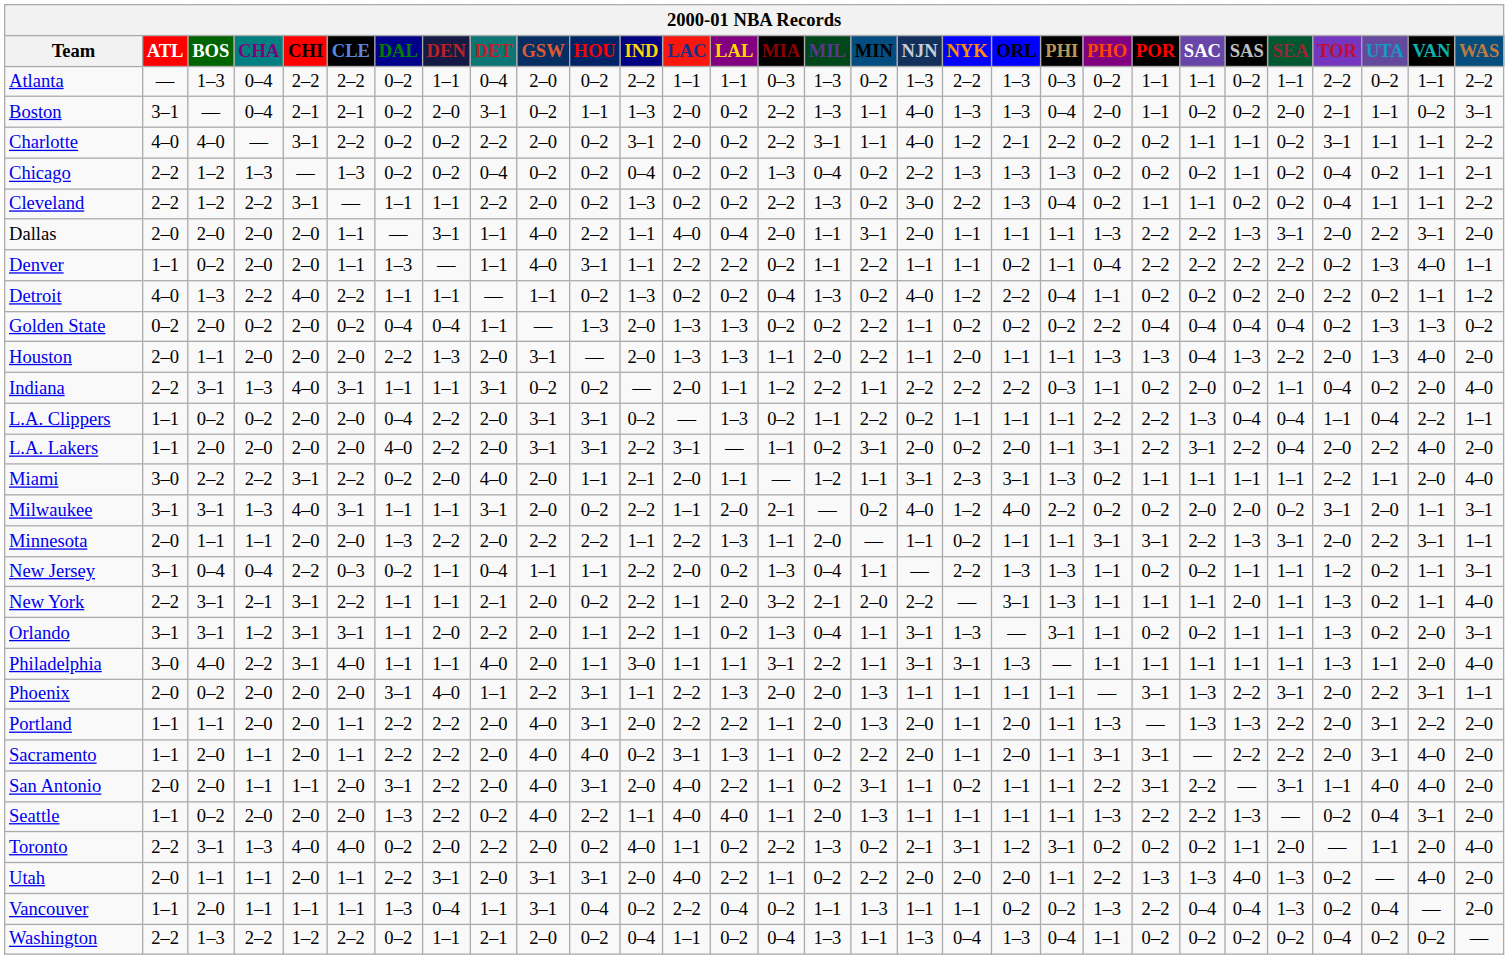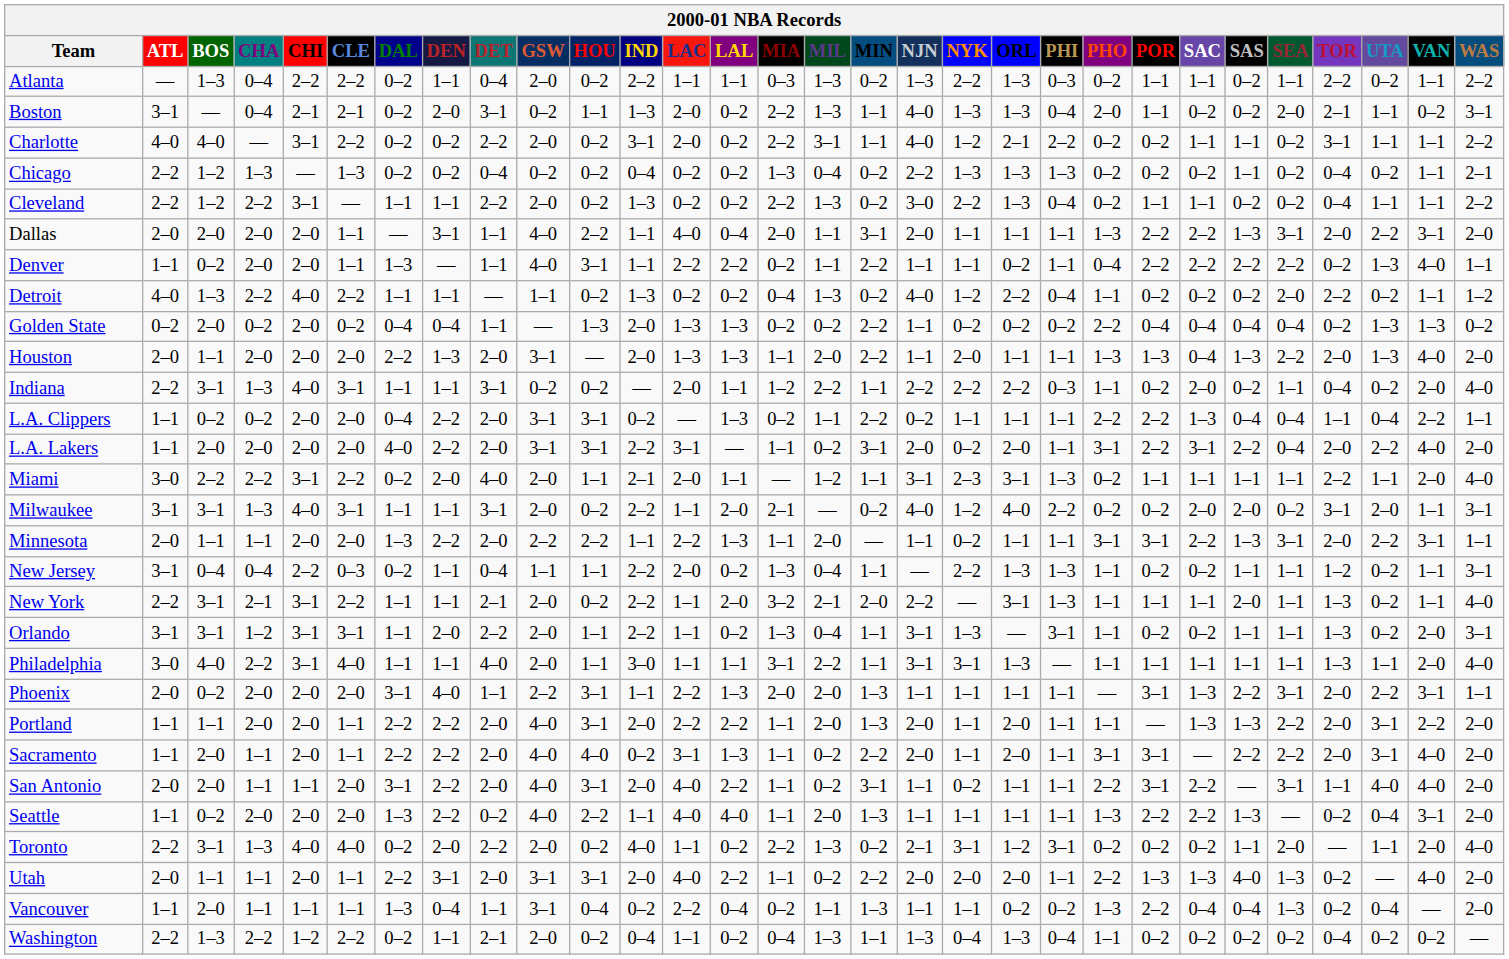 <table class="wikitable" style="font-size:90%; text-align:center;">
 <tr>
 <th colspan=30>2000-01 NBA Records</th>
 </tr>
 <tr>
 <th width=100>Team</th>
 <th style="background:#FF0000;color:#FFFFFF;width=35">ATL</th>
 <th style="background:#006400;color:#FFFFFF;width=35">BOS</th>
 <th style="background:#008080;color:#800080;width=35">CHA</th>
 <th style="background:#FF0000;color:#000000;width=35">CHI</th>
 <th style="background:#000000;color:#5787DC;width=35">CLE</th>
 <th style="background:#00008B;color:#008000;width=35">DAL</th>
 <th style="background:#141A44;color:#BC2224;width=35">DEN</th>
 <th style="background:#0C7674;color:#BB222C;width=35">DET</th>
 <th style="background:#072E63;color:#DC5A34;width=35">GSW</th>
 <th style="background:#002366;color:#FF0000;width=35">HOU</th>
 <th style="background:#000080;color:#FFD700;width=35">IND</th>
 <th style="background:#F9160D;color:#1A2E8B;width=35">LAC</th>
 <th style="background:#800080;color:#FFD700;width=35">LAL</th>
 <th style="background:#000000;color:#8B0000;width=35">MIA</th>
 <th style="background:#00471B;color:#5C378A;width=35">MIL</th>
 <th style="background:#044D80;color:#000000;width=35">MIN</th>
 <th style="background:#12305B;color:#C4CED4;width=35">NJN</th>
 <th style="background:#0000FF;color:#FF8C00;width=35">NYK</th>
 <th style="background:#0000FF;color:#000000;width=35">ORL</th>
 <th style="background:#000000;color:#BB9754;width=35">PHI</th>
 <th style="background:#800080;color:#FF4500;width=35">PHO</th>
 <th style="background:#000000;color:#FF0000;width=35">POR</th>
 <th style="background:#6846A8;color:#FFFFFF;width=35">SAC</th>
 <th style="background:#000000;color:#C0C0C0;width=35">SAS</th>
 <th style="background:#005831;color:#992634;width=35">SEA</th>
 <th style="background:#7436BF;color:#BE0F34;width=35">TOR</th>
 <th style="background:#644A9C;color:#149BC7;width=35">UTA</th>
 <th style="background:#000000;color:#0CB2AC;width=35">VAN</th>
 <th style="background:#044D7D;color:#BC7A44;width=35">WAS</th>
 </tr>
 <tr>
 <td style="text-align:left;"><a href='#'>Atlanta</a></td>
 <td>—</td>
 <td>1–3</td>
 <td>0–4</td>
 <td>2–2</td>
 <td>2–2</td>
 <td>0–2</td>
 <td>1–1</td>
 <td>0–4</td>
 <td>2–0</td>
 <td>0–2</td>
 <td>2–2</td>
 <td>1–1</td>
 <td>1–1</td>
 <td>0–3</td>
 <td>1–3</td>
 <td>0–2</td>
 <td>1–3</td>
 <td>2–2</td>
 <td>1–3</td>
 <td>0–3</td>
 <td>0–2</td>
 <td>1–1</td>
 <td>1–1</td>
 <td>0–2</td>
 <td>1–1</td>
 <td>2–2</td>
 <td>0–2</td>
 <td>1–1</td>
 <td>2–2</td>
 </tr>
 <tr>
 <td style="text-align:left;"><a href='#'>Boston</a></td>
 <td>3–1</td>
 <td>—</td>
 <td>0–4</td>
 <td>2–1</td>
 <td>2–1</td>
 <td>0–2</td>
 <td>2–0</td>
 <td>3–1</td>
 <td>0–2</td>
 <td>1–1</td>
 <td>1–3</td>
 <td>2–0</td>
 <td>0–2</td>
 <td>2–2</td>
 <td>1–3</td>
 <td>1–1</td>
 <td>4–0</td>
 <td>1–3</td>
 <td>1–3</td>
 <td>0–4</td>
 <td>2–0</td>
 <td>1–1</td>
 <td>0–2</td>
 <td>0–2</td>
 <td>2–0</td>
 <td>2–1</td>
 <td>1–1</td>
 <td>0–2</td>
 <td>3–1</td>
 </tr>
 <tr>
 <td style="text-align:left;"><a href='#'>Charlotte</a></td>
 <td>4–0</td>
 <td>4–0</td>
 <td>—</td>
 <td>3–1</td>
 <td>2–2</td>
 <td>0–2</td>
 <td>0–2</td>
 <td>2–2</td>
 <td>2–0</td>
 <td>0–2</td>
 <td>3–1</td>
 <td>2–0</td>
 <td>0–2</td>
 <td>2–2</td>
 <td>3–1</td>
 <td>1–1</td>
 <td>4–0</td>
 <td>1–2</td>
 <td>2–1</td>
 <td>2–2</td>
 <td>0–2</td>
 <td>0–2</td>
 <td>1–1</td>
 <td>1–1</td>
 <td>0–2</td>
 <td>3–1</td>
 <td>1–1</td>
 <td>1–1</td>
 <td>2–2</td>
 </tr>
 <tr>
 <td style="text-align:left;"><a href='#'>Chicago</a></td>
 <td>2–2</td>
 <td>1–2</td>
 <td>1–3</td>
 <td>—</td>
 <td>1–3</td>
 <td>0–2</td>
 <td>0–2</td>
 <td>0–4</td>
 <td>0–2</td>
 <td>0–2</td>
 <td>0–4</td>
 <td>0–2</td>
 <td>0–2</td>
 <td>1–3</td>
 <td>0–4</td>
 <td>0–2</td>
 <td>2–2</td>
 <td>1–3</td>
 <td>1–3</td>
 <td>1–3</td>
 <td>0–2</td>
 <td>0–2</td>
 <td>0–2</td>
 <td>1–1</td>
 <td>0–2</td>
 <td>0–4</td>
 <td>0–2</td>
 <td>1–1</td>
 <td>2–1</td>
 </tr>
 <tr>
 <td style="text-align:left;"><a href='#'>Cleveland</a></td>
 <td>2–2</td>
 <td>1–2</td>
 <td>2–2</td>
 <td>3–1</td>
 <td>—</td>
 <td>1–1</td>
 <td>1–1</td>
 <td>2–2</td>
 <td>2–0</td>
 <td>0–2</td>
 <td>1–3</td>
 <td>0–2</td>
 <td>0–2</td>
 <td>2–2</td>
 <td>1–3</td>
 <td>0–2</td>
 <td>3–0</td>
 <td>2–2</td>
 <td>1–3</td>
 <td>0–4</td>
 <td>0–2</td>
 <td>1–1</td>
 <td>1–1</td>
 <td>0–2</td>
 <td>0–2</td>
 <td>0–4</td>
 <td>1–1</td>
 <td>1–1</td>
 <td>2–2</td>
 </tr>
 <tr>
 <td style="text-align:left;">Dallas</td>
 <td>2–0</td>
 <td>2–0</td>
 <td>2–0</td>
 <td>2–0</td>
 <td>1–1</td>
 <td>—</td>
 <td>3–1</td>
 <td>1–1</td>
 <td>4–0</td>
 <td>2–2</td>
 <td>1–1</td>
 <td>4–0</td>
 <td>0–4</td>
 <td>2–0</td>
 <td>1–1</td>
 <td>3–1</td>
 <td>2–0</td>
 <td>1–1</td>
 <td>1–1</td>
 <td>1–1</td>
 <td>1–3</td>
 <td>2–2</td>
 <td>2–2</td>
 <td>1–3</td>
 <td>3–1</td>
 <td>2–0</td>
 <td>2–2</td>
 <td>3–1</td>
 <td>2–0</td>
 </tr>
 <tr>
 <td style="text-align:left;"><a href='#'>Denver</a></td>
 <td>1–1</td>
 <td>0–2</td>
 <td>2–0</td>
 <td>2–0</td>
 <td>1–1</td>
 <td>1–3</td>
 <td>—</td>
 <td>1–1</td>
 <td>4–0</td>
 <td>3–1</td>
 <td>1–1</td>
 <td>2–2</td>
 <td>2–2</td>
 <td>0–2</td>
 <td>1–1</td>
 <td>2–2</td>
 <td>1–1</td>
 <td>1–1</td>
 <td>0–2</td>
 <td>1–1</td>
 <td>0–4</td>
 <td>2–2</td>
 <td>2–2</td>
 <td>2–2</td>
 <td>2–2</td>
 <td>0–2</td>
 <td>1–3</td>
 <td>4–0</td>
 <td>1–1</td>
 </tr>
 <tr>
 <td style="text-align:left;"><a href='#'>Detroit</a></td>
 <td>4–0</td>
 <td>1–3</td>
 <td>2–2</td>
 <td>4–0</td>
 <td>2–2</td>
 <td>1–1</td>
 <td>1–1</td>
 <td>—</td>
 <td>1–1</td>
 <td>0–2</td>
 <td>1–3</td>
 <td>0–2</td>
 <td>0–2</td>
 <td>0–4</td>
 <td>1–3</td>
 <td>0–2</td>
 <td>4–0</td>
 <td>1–2</td>
 <td>2–2</td>
 <td>0–4</td>
 <td>1–1</td>
 <td>0–2</td>
 <td>0–2</td>
 <td>0–2</td>
 <td>2–0</td>
 <td>2–2</td>
 <td>0–2</td>
 <td>1–1</td>
 <td>1–2</td>
 </tr>
 <tr>
 <td style="text-align:left;"><a href='#'>Golden State</a></td>
 <td>0–2</td>
 <td>2–0</td>
 <td>0–2</td>
 <td>2–0</td>
 <td>0–2</td>
 <td>0–4</td>
 <td>0–4</td>
 <td>1–1</td>
 <td>—</td>
 <td>1–3</td>
 <td>2–0</td>
 <td>1–3</td>
 <td>1–3</td>
 <td>0–2</td>
 <td>0–2</td>
 <td>2–2</td>
 <td>1–1</td>
 <td>0–2</td>
 <td>0–2</td>
 <td>0–2</td>
 <td>2–2</td>
 <td>0–4</td>
 <td>0–4</td>
 <td>0–4</td>
 <td>0–4</td>
 <td>0–2</td>
 <td>1–3</td>
 <td>1–3</td>
 <td>0–2</td>
 </tr>
 <tr>
 <td style="text-align:left;"><a href='#'>Houston</a></td>
 <td>2–0</td>
 <td>1–1</td>
 <td>2–0</td>
 <td>2–0</td>
 <td>2–0</td>
 <td>2–2</td>
 <td>1–3</td>
 <td>2–0</td>
 <td>3–1</td>
 <td>—</td>
 <td>2–0</td>
 <td>1–3</td>
 <td>1–3</td>
 <td>1–1</td>
 <td>2–0</td>
 <td>2–2</td>
 <td>1–1</td>
 <td>2–0</td>
 <td>1–1</td>
 <td>1–1</td>
 <td>1–3</td>
 <td>1–3</td>
 <td>0–4</td>
 <td>1–3</td>
 <td>2–2</td>
 <td>2–0</td>
 <td>1–3</td>
 <td>4–0</td>
 <td>2–0</td>
 </tr>
 <tr>
 <td style="text-align:left;"><a href='#'>Indiana</a></td>
 <td>2–2</td>
 <td>3–1</td>
 <td>1–3</td>
 <td>4–0</td>
 <td>3–1</td>
 <td>1–1</td>
 <td>1–1</td>
 <td>3–1</td>
 <td>0–2</td>
 <td>0–2</td>
 <td>—</td>
 <td>2–0</td>
 <td>1–1</td>
 <td>1–2</td>
 <td>2–2</td>
 <td>1–1</td>
 <td>2–2</td>
 <td>2–2</td>
 <td>2–2</td>
 <td>0–3</td>
 <td>1–1</td>
 <td>0–2</td>
 <td>2–0</td>
 <td>0–2</td>
 <td>1–1</td>
 <td>0–4</td>
 <td>0–2</td>
 <td>2–0</td>
 <td>4–0</td>
 </tr>
 <tr>
 <td style="text-align:left;"><a href='#'>L.A. Clippers</a></td>
 <td>1–1</td>
 <td>0–2</td>
 <td>0–2</td>
 <td>2–0</td>
 <td>2–0</td>
 <td>0–4</td>
 <td>2–2</td>
 <td>2–0</td>
 <td>3–1</td>
 <td>3–1</td>
 <td>0–2</td>
 <td>—</td>
 <td>1–3</td>
 <td>0–2</td>
 <td>1–1</td>
 <td>2–2</td>
 <td>0–2</td>
 <td>1–1</td>
 <td>1–1</td>
 <td>1–1</td>
 <td>2–2</td>
 <td>2–2</td>
 <td>1–3</td>
 <td>0–4</td>
 <td>0–4</td>
 <td>1–1</td>
 <td>0–4</td>
 <td>2–2</td>
 <td>1–1</td>
 </tr>
 <tr>
 <td style="text-align:left;"><a href='#'>L.A. Lakers</a></td>
 <td>1–1</td>
 <td>2–0</td>
 <td>2–0</td>
 <td>2–0</td>
 <td>2–0</td>
 <td>4–0</td>
 <td>2–2</td>
 <td>2–0</td>
 <td>3–1</td>
 <td>3–1</td>
 <td>2–2</td>
 <td>3–1</td>
 <td>—</td>
 <td>1–1</td>
 <td>0–2</td>
 <td>3–1</td>
 <td>2–0</td>
 <td>0–2</td>
 <td>2–0</td>
 <td>1–1</td>
 <td>3–1</td>
 <td>2–2</td>
 <td>3–1</td>
 <td>2–2</td>
 <td>0–4</td>
 <td>2–0</td>
 <td>2–2</td>
 <td>4–0</td>
 <td>2–0</td>
 </tr>
 <tr>
 <td style="text-align:left;"><a href='#'>Miami</a></td>
 <td>3–0</td>
 <td>2–2</td>
 <td>2–2</td>
 <td>3–1</td>
 <td>2–2</td>
 <td>0–2</td>
 <td>2–0</td>
 <td>4–0</td>
 <td>2–0</td>
 <td>1–1</td>
 <td>2–1</td>
 <td>2–0</td>
 <td>1–1</td>
 <td>—</td>
 <td>1–2</td>
 <td>1–1</td>
 <td>3–1</td>
 <td>2–3</td>
 <td>3–1</td>
 <td>1–3</td>
 <td>0–2</td>
 <td>1–1</td>
 <td>1–1</td>
 <td>1–1</td>
 <td>1–1</td>
 <td>2–2</td>
 <td>1–1</td>
 <td>2–0</td>
 <td>4–0</td>
 </tr>
 <tr>
 <td style="text-align:left;"><a href='#'>Milwaukee</a></td>
 <td>3–1</td>
 <td>3–1</td>
 <td>1–3</td>
 <td>4–0</td>
 <td>3–1</td>
 <td>1–1</td>
 <td>1–1</td>
 <td>3–1</td>
 <td>2–0</td>
 <td>0–2</td>
 <td>2–2</td>
 <td>1–1</td>
 <td>2–0</td>
 <td>2–1</td>
 <td>—</td>
 <td>0–2</td>
 <td>4–0</td>
 <td>1–2</td>
 <td>4–0</td>
 <td>2–2</td>
 <td>0–2</td>
 <td>0–2</td>
 <td>2–0</td>
 <td>2–0</td>
 <td>0–2</td>
 <td>3–1</td>
 <td>2–0</td>
 <td>1–1</td>
 <td>3–1</td>
 </tr>
 <tr>
 <td style="text-align:left;"><a href='#'>Minnesota</a></td>
 <td>2–0</td>
 <td>1–1</td>
 <td>1–1</td>
 <td>2–0</td>
 <td>2–0</td>
 <td>1–3</td>
 <td>2–2</td>
 <td>2–0</td>
 <td>2–2</td>
 <td>2–2</td>
 <td>1–1</td>
 <td>2–2</td>
 <td>1–3</td>
 <td>1–1</td>
 <td>2–0</td>
 <td>—</td>
 <td>1–1</td>
 <td>0–2</td>
 <td>1–1</td>
 <td>1–1</td>
 <td>3–1</td>
 <td>3–1</td>
 <td>2–2</td>
 <td>1–3</td>
 <td>3–1</td>
 <td>2–0</td>
 <td>2–2</td>
 <td>3–1</td>
 <td>1–1</td>
 </tr>
 <tr>
 <td style="text-align:left;"><a href='#'>New Jersey</a></td>
 <td>3–1</td>
 <td>0–4</td>
 <td>0–4</td>
 <td>2–2</td>
 <td>0–3</td>
 <td>0–2</td>
 <td>1–1</td>
 <td>0–4</td>
 <td>1–1</td>
 <td>1–1</td>
 <td>2–2</td>
 <td>2–0</td>
 <td>0–2</td>
 <td>1–3</td>
 <td>0–4</td>
 <td>1–1</td>
 <td>—</td>
 <td>2–2</td>
 <td>1–3</td>
 <td>1–3</td>
 <td>1–1</td>
 <td>0–2</td>
 <td>0–2</td>
 <td>1–1</td>
 <td>1–1</td>
 <td>1–2</td>
 <td>0–2</td>
 <td>1–1</td>
 <td>3–1</td>
 </tr>
 <tr>
 <td style="text-align:left;"><a href='#'>New York</a></td>
 <td>2–2</td>
 <td>3–1</td>
 <td>2–1</td>
 <td>3–1</td>
 <td>2–2</td>
 <td>1–1</td>
 <td>1–1</td>
 <td>2–1</td>
 <td>2–0</td>
 <td>0–2</td>
 <td>2–2</td>
 <td>1–1</td>
 <td>2–0</td>
 <td>3–2</td>
 <td>2–1</td>
 <td>2–0</td>
 <td>2–2</td>
 <td>—</td>
 <td>3–1</td>
 <td>1–3</td>
 <td>1–1</td>
 <td>1–1</td>
 <td>1–1</td>
 <td>2–0</td>
 <td>1–1</td>
 <td>1–3</td>
 <td>0–2</td>
 <td>1–1</td>
 <td>4–0</td>
 </tr>
 <tr>
 <td style="text-align:left;"><a href='#'>Orlando</a></td>
 <td>3–1</td>
 <td>3–1</td>
 <td>1–2</td>
 <td>3–1</td>
 <td>3–1</td>
 <td>1–1</td>
 <td>2–0</td>
 <td>2–2</td>
 <td>2–0</td>
 <td>1–1</td>
 <td>2–2</td>
 <td>1–1</td>
 <td>0–2</td>
 <td>1–3</td>
 <td>0–4</td>
 <td>1–1</td>
 <td>3–1</td>
 <td>1–3</td>
 <td>—</td>
 <td>3–1</td>
 <td>1–1</td>
 <td>0–2</td>
 <td>0–2</td>
 <td>1–1</td>
 <td>1–1</td>
 <td>1–3</td>
 <td>0–2</td>
 <td>2–0</td>
 <td>3–1</td>
 </tr>
 <tr>
 <td style="text-align:left;"><a href='#'>Philadelphia</a></td>
 <td>3–0</td>
 <td>4–0</td>
 <td>2–2</td>
 <td>3–1</td>
 <td>4–0</td>
 <td>1–1</td>
 <td>1–1</td>
 <td>4–0</td>
 <td>2–0</td>
 <td>1–1</td>
 <td>3–0</td>
 <td>1–1</td>
 <td>1–1</td>
 <td>3–1</td>
 <td>2–2</td>
 <td>1–1</td>
 <td>3–1</td>
 <td>3–1</td>
 <td>1–3</td>
 <td>—</td>
 <td>1–1</td>
 <td>1–1</td>
 <td>1–1</td>
 <td>1–1</td>
 <td>1–1</td>
 <td>1–3</td>
 <td>1–1</td>
 <td>2–0</td>
 <td>4–0</td>
 </tr>
 <tr>
 <td style="text-align:left;"><a href='#'>Phoenix</a></td>
 <td>2–0</td>
 <td>0–2</td>
 <td>2–0</td>
 <td>2–0</td>
 <td>2–0</td>
 <td>3–1</td>
 <td>4–0</td>
 <td>1–1</td>
 <td>2–2</td>
 <td>3–1</td>
 <td>1–1</td>
 <td>2–2</td>
 <td>1–3</td>
 <td>2–0</td>
 <td>2–0</td>
 <td>1–3</td>
 <td>1–1</td>
 <td>1–1</td>
 <td>1–1</td>
 <td>1–1</td>
 <td>—</td>
 <td>3–1</td>
 <td>1–3</td>
 <td>2–2</td>
 <td>3–1</td>
 <td>2–0</td>
 <td>2–2</td>
 <td>3–1</td>
 <td>1–1</td>
 </tr>
 <tr>
 <td style="text-align:left;"><a href='#'>Portland</a></td>
 <td>1–1</td>
 <td>1–1</td>
 <td>2–0</td>
 <td>2–0</td>
 <td>1–1</td>
 <td>2–2</td>
 <td>2–2</td>
 <td>2–0</td>
 <td>4–0</td>
 <td>3–1</td>
 <td>2–0</td>
 <td>2–2</td>
 <td>2–2</td>
 <td>1–1</td>
 <td>2–0</td>
 <td>1–3</td>
 <td>2–0</td>
 <td>1–1</td>
 <td>2–0</td>
 <td>1–1</td>
-<td>1–3</td>
+<td>1–1</td>
 <td>—</td>
 <td>1–3</td>
 <td>1–3</td>
 <td>2–2</td>
 <td>2–0</td>
 <td>3–1</td>
 <td>2–2</td>
 <td>2–0</td>
 </tr>
 <tr>
 <td style="text-align:left;"><a href='#'>Sacramento</a></td>
 <td>1–1</td>
 <td>2–0</td>
 <td>1–1</td>
 <td>2–0</td>
 <td>1–1</td>
 <td>2–2</td>
 <td>2–2</td>
 <td>2–0</td>
 <td>4–0</td>
 <td>4–0</td>
 <td>0–2</td>
 <td>3–1</td>
 <td>1–3</td>
 <td>1–1</td>
 <td>0–2</td>
 <td>2–2</td>
 <td>2–0</td>
 <td>1–1</td>
 <td>2–0</td>
 <td>1–1</td>
 <td>3–1</td>
 <td>3–1</td>
 <td>—</td>
 <td>2–2</td>
 <td>2–2</td>
 <td>2–0</td>
 <td>3–1</td>
 <td>4–0</td>
 <td>2–0</td>
 </tr>
 <tr>
 <td style="text-align:left;"><a href='#'>San Antonio</a></td>
 <td>2–0</td>
 <td>2–0</td>
 <td>1–1</td>
 <td>1–1</td>
 <td>2–0</td>
 <td>3–1</td>
 <td>2–2</td>
 <td>2–0</td>
 <td>4–0</td>
 <td>3–1</td>
 <td>2–0</td>
 <td>4–0</td>
 <td>2–2</td>
 <td>1–1</td>
 <td>0–2</td>
 <td>3–1</td>
 <td>1–1</td>
 <td>0–2</td>
 <td>1–1</td>
 <td>1–1</td>
 <td>2–2</td>
 <td>3–1</td>
 <td>2–2</td>
 <td>—</td>
 <td>3–1</td>
 <td>1–1</td>
 <td>4–0</td>
 <td>4–0</td>
 <td>2–0</td>
 </tr>
 <tr>
 <td style="text-align:left;"><a href='#'>Seattle</a></td>
 <td>1–1</td>
 <td>0–2</td>
 <td>2–0</td>
 <td>2–0</td>
 <td>2–0</td>
 <td>1–3</td>
 <td>2–2</td>
 <td>0–2</td>
 <td>4–0</td>
 <td>2–2</td>
 <td>1–1</td>
 <td>4–0</td>
 <td>4–0</td>
 <td>1–1</td>
 <td>2–0</td>
 <td>1–3</td>
 <td>1–1</td>
 <td>1–1</td>
 <td>1–1</td>
 <td>1–1</td>
 <td>1–3</td>
 <td>2–2</td>
 <td>2–2</td>
 <td>1–3</td>
 <td>—</td>
 <td>0–2</td>
 <td>0–4</td>
 <td>3–1</td>
 <td>2–0</td>
 </tr>
 <tr>
 <td style="text-align:left;"><a href='#'>Toronto</a></td>
 <td>2–2</td>
 <td>3–1</td>
 <td>1–3</td>
 <td>4–0</td>
 <td>4–0</td>
 <td>0–2</td>
 <td>2–0</td>
 <td>2–2</td>
 <td>2–0</td>
 <td>0–2</td>
 <td>4–0</td>
 <td>1–1</td>
 <td>0–2</td>
 <td>2–2</td>
 <td>1–3</td>
 <td>0–2</td>
 <td>2–1</td>
 <td>3–1</td>
 <td>1–2</td>
 <td>3–1</td>
 <td>0–2</td>
 <td>0–2</td>
 <td>0–2</td>
 <td>1–1</td>
 <td>2–0</td>
 <td>—</td>
 <td>1–1</td>
 <td>2–0</td>
 <td>4–0</td>
 </tr>
 <tr>
 <td style="text-align:left;"><a href='#'>Utah</a></td>
 <td>2–0</td>
 <td>1–1</td>
 <td>1–1</td>
 <td>2–0</td>
 <td>1–1</td>
 <td>2–2</td>
 <td>3–1</td>
 <td>2–0</td>
 <td>3–1</td>
 <td>3–1</td>
 <td>2–0</td>
 <td>4–0</td>
 <td>2–2</td>
 <td>1–1</td>
 <td>0–2</td>
 <td>2–2</td>
 <td>2–0</td>
 <td>2–0</td>
 <td>2–0</td>
 <td>1–1</td>
 <td>2–2</td>
 <td>1–3</td>
 <td>1–3</td>
 <td>4–0</td>
 <td>1–3</td>
 <td>0–2</td>
 <td>—</td>
 <td>4–0</td>
 <td>2–0</td>
 </tr>
 <tr>
 <td style="text-align:left;"><a href='#'>Vancouver</a></td>
 <td>1–1</td>
 <td>2–0</td>
 <td>1–1</td>
 <td>1–1</td>
 <td>1–1</td>
 <td>1–3</td>
 <td>0–4</td>
 <td>1–1</td>
 <td>3–1</td>
 <td>0–4</td>
 <td>0–2</td>
 <td>2–2</td>
 <td>0–4</td>
 <td>0–2</td>
 <td>1–1</td>
 <td>1–3</td>
 <td>1–1</td>
 <td>1–1</td>
 <td>0–2</td>
 <td>0–2</td>
 <td>1–3</td>
 <td>2–2</td>
 <td>0–4</td>
 <td>0–4</td>
 <td>1–3</td>
 <td>0–2</td>
 <td>0–4</td>
 <td>—</td>
 <td>2–0</td>
 </tr>
 <tr>
 <td style="text-align:left;"><a href='#'>Washington</a></td>
 <td>2–2</td>
 <td>1–3</td>
 <td>2–2</td>
 <td>1–2</td>
 <td>2–2</td>
 <td>0–2</td>
 <td>1–1</td>
 <td>2–1</td>
 <td>2–0</td>
 <td>0–2</td>
 <td>0–4</td>
 <td>1–1</td>
 <td>0–2</td>
 <td>0–4</td>
 <td>1–3</td>
 <td>1–1</td>
 <td>1–3</td>
 <td>0–4</td>
 <td>1–3</td>
 <td>0–4</td>
 <td>1–1</td>
 <td>0–2</td>
 <td>0–2</td>
 <td>0–2</td>
 <td>0–2</td>
 <td>0–4</td>
 <td>0–2</td>
 <td>0–2</td>
 <td>—</td>
 </tr>
 </table>
